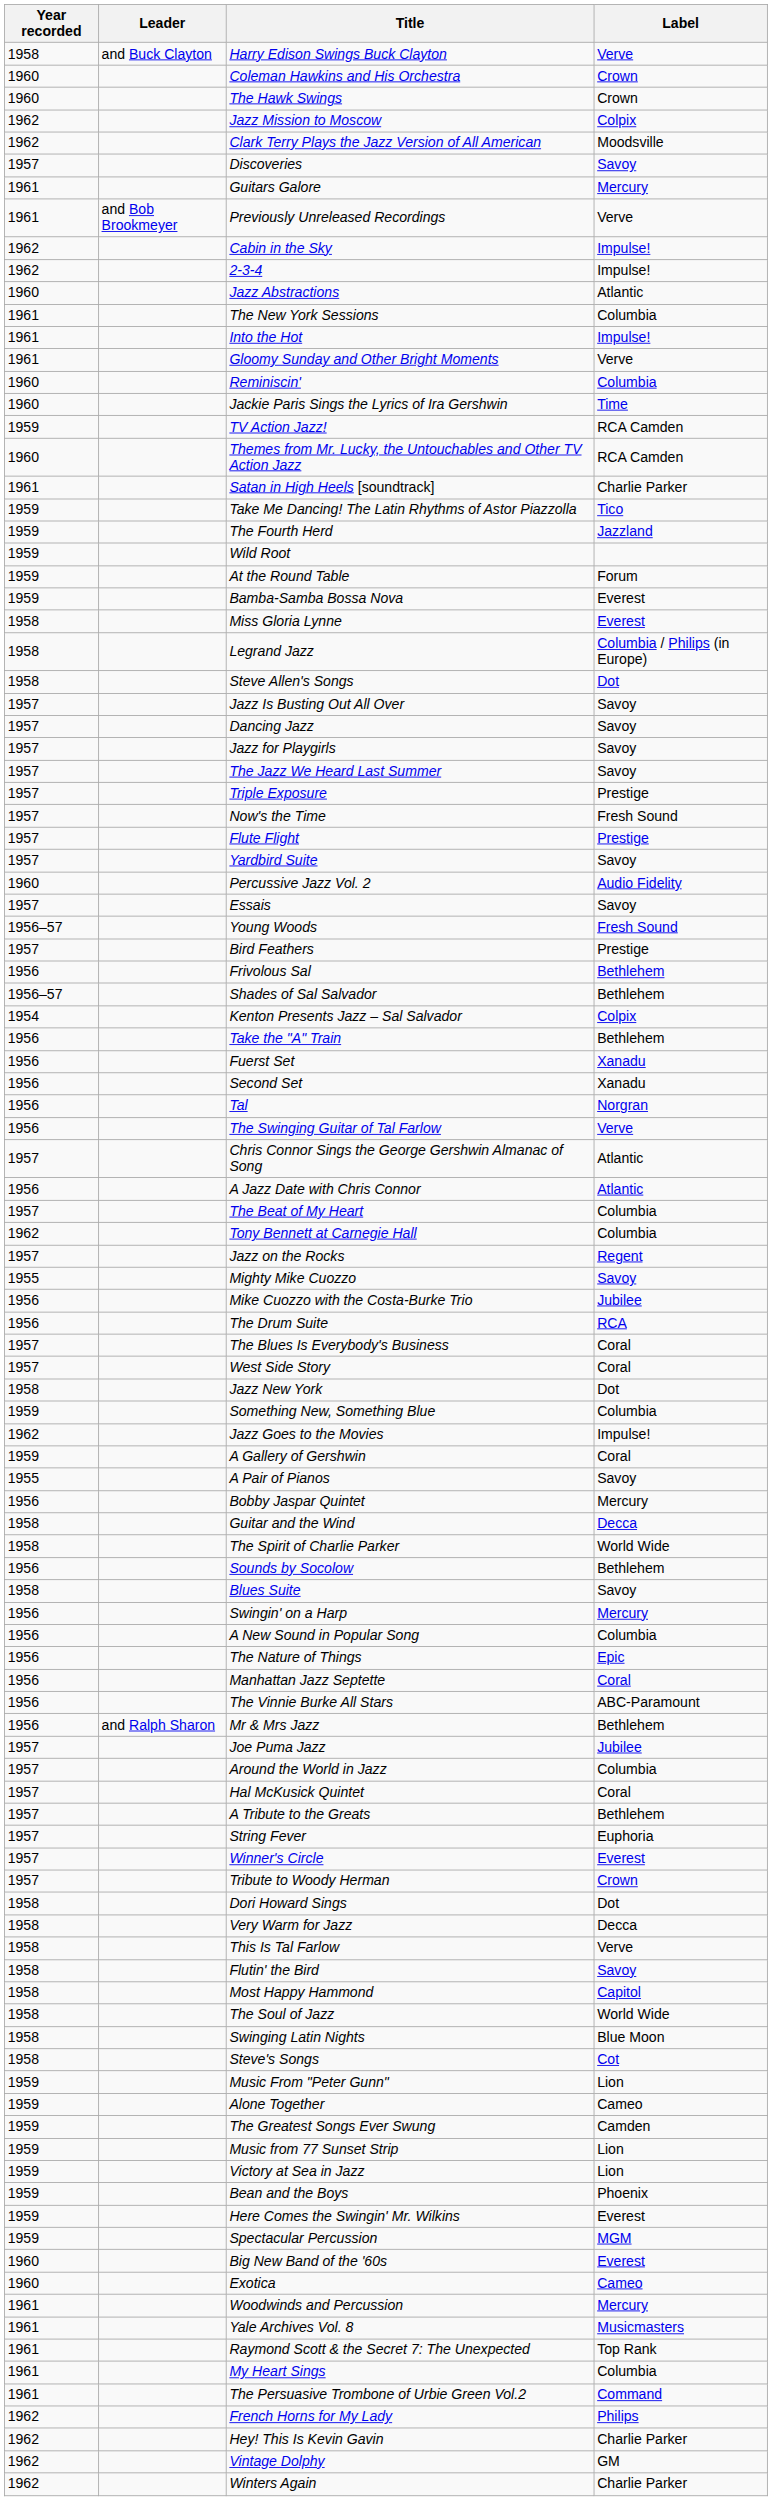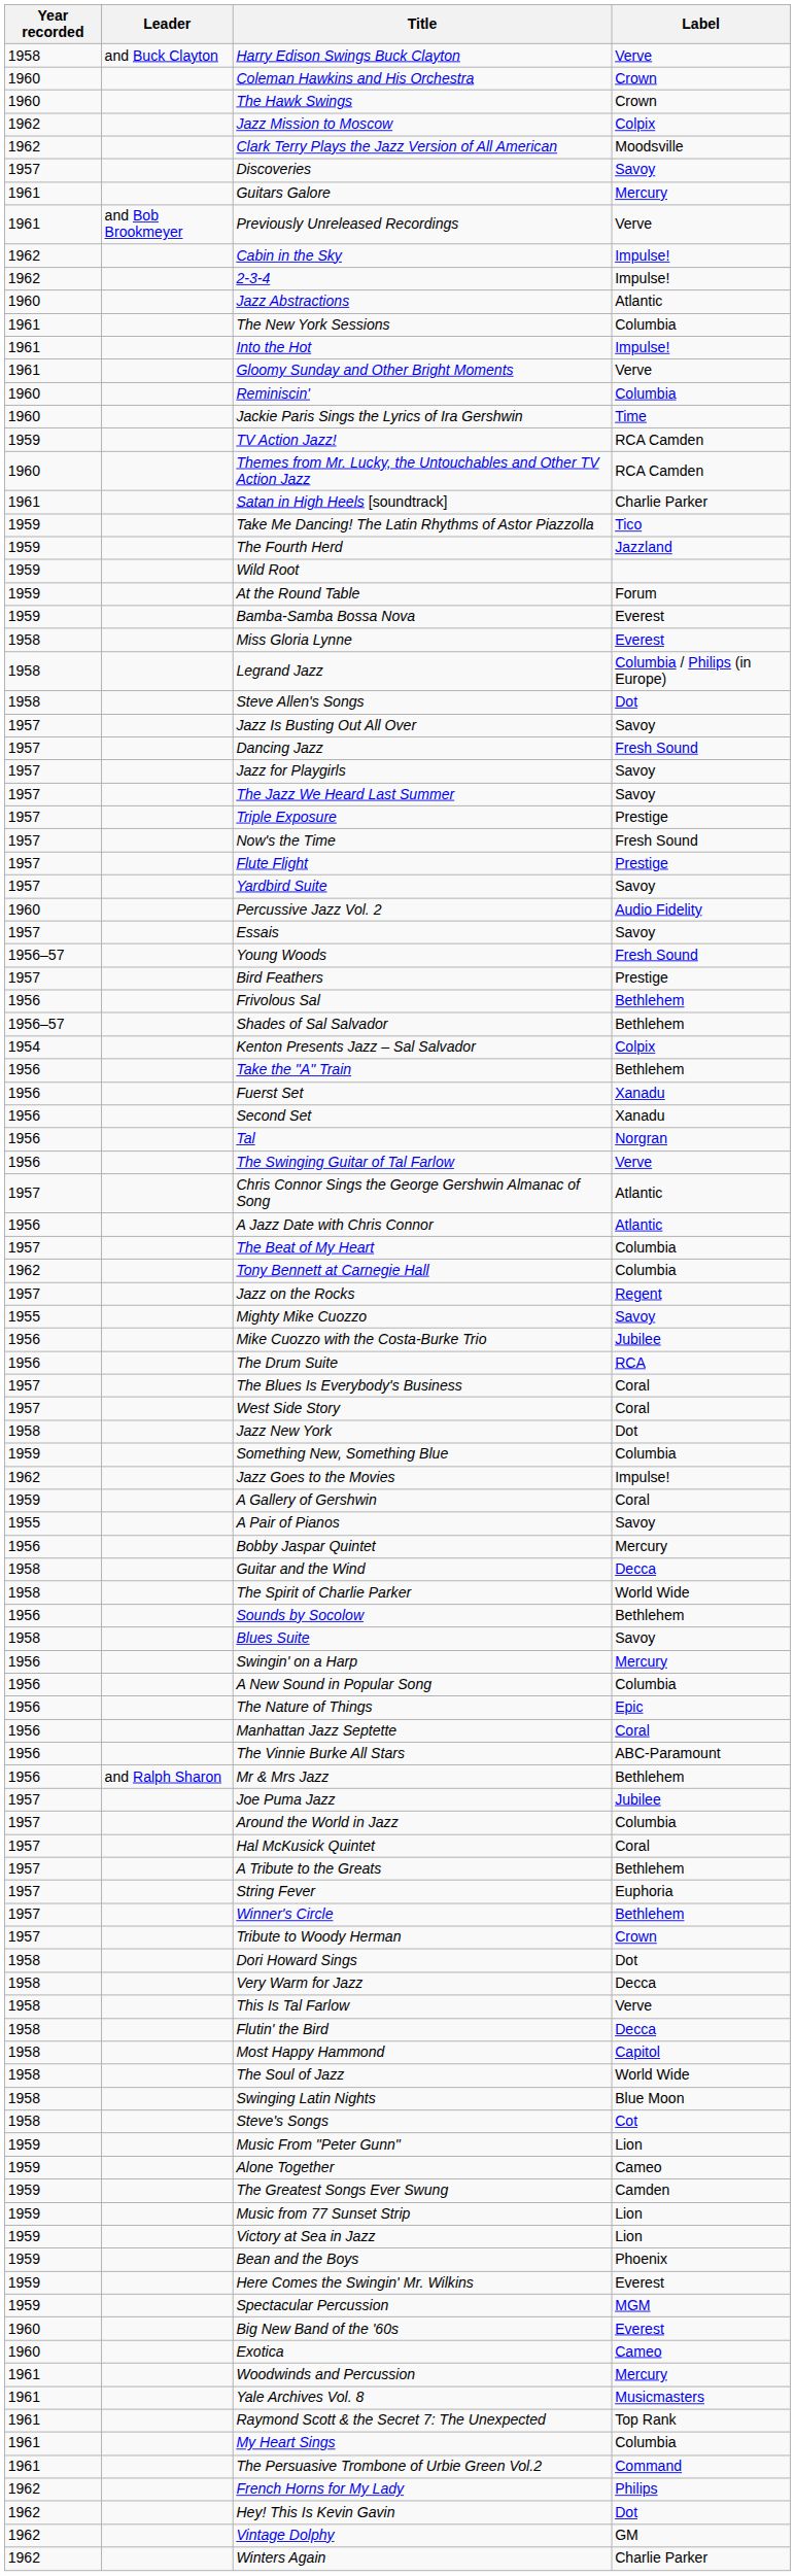 <table class="wikitable sortable">
 <tr>
 <th align="center">Year recorded</th>
 <th>Leader</th>
 <th>Title</th>
 <th>Label</th>
 </tr>
 <tr>
 <td>1958</td>
 <td> and <a href='#'>Buck Clayton</a></td>
 <td><em><a href='#'>Harry Edison Swings Buck Clayton</a></em></td>
 <td><a href='#'>Verve</a></td>
 </tr>
 <tr>
 <td>1960</td>
 <td></td>
 <td><em><a href='#'>Coleman Hawkins and His Orchestra</a></em></td>
 <td><a href='#'>Crown</a></td>
 </tr>
 <tr>
 <td>1960</td>
 <td></td>
 <td><em><a href='#'>The Hawk Swings</a></em></td>
 <td>Crown</td>
 </tr>
 <tr>
 <td>1962</td>
 <td></td>
 <td><em><a href='#'>Jazz Mission to Moscow</a></em></td>
 <td><a href='#'>Colpix</a></td>
 </tr>
 <tr>
 <td>1962</td>
 <td></td>
 <td><em><a href='#'>Clark Terry Plays the Jazz Version of All American</a></em></td>
 <td>Moodsville</td>
 </tr>
 <tr>
 <td>1957</td>
 <td></td>
 <td><em>Discoveries</em></td>
 <td><a href='#'>Savoy</a></td>
 </tr>
 <tr>
 <td>1961</td>
 <td></td>
 <td><em>Guitars Galore</em></td>
 <td><a href='#'>Mercury</a></td>
 </tr>
 <tr>
 <td>1961</td>
 <td> and <a href='#'>Bob Brookmeyer</a></td>
 <td><em>Previously Unreleased Recordings</em></td>
 <td>Verve</td>
 </tr>
 <tr>
 <td>1962</td>
 <td></td>
 <td><em><a href='#'>Cabin in the Sky</a></em></td>
 <td><a href='#'>Impulse!</a></td>
 </tr>
 <tr>
 <td>1962</td>
 <td></td>
 <td><em><a href='#'>2-3-4</a></em></td>
 <td>Impulse!</td>
 </tr>
 <tr>
 <td>1960</td>
 <td></td>
 <td><em><a href='#'>Jazz Abstractions</a></em></td>
 <td>Atlantic</td>
 </tr>
 <tr>
 <td>1961</td>
 <td></td>
 <td><em>The New York Sessions</em></td>
 <td>Columbia</td>
 </tr>
 <tr>
 <td>1961</td>
 <td></td>
 <td><em><a href='#'>Into the Hot</a></em></td>
 <td><a href='#'>Impulse!</a></td>
 </tr>
 <tr>
 <td>1961</td>
 <td></td>
 <td><em><a href='#'>Gloomy Sunday and Other Bright Moments</a></em></td>
 <td>Verve</td>
 </tr>
 <tr>
 <td>1960</td>
 <td></td>
 <td><em><a href='#'>Reminiscin'</a></em></td>
 <td><a href='#'>Columbia</a></td>
 </tr>
 <tr>
 <td>1960</td>
 <td></td>
 <td><em>Jackie Paris Sings the Lyrics of Ira Gershwin</em></td>
 <td><a href='#'>Time</a></td>
 </tr>
 <tr>
 <td>1959</td>
 <td></td>
 <td><em><a href='#'>TV Action Jazz!</a></em></td>
 <td>RCA Camden</td>
 </tr>
 <tr>
 <td>1960</td>
 <td></td>
 <td><em><a href='#'>Themes from Mr. Lucky, the Untouchables and Other TV Action Jazz</a></em></td>
 <td>RCA Camden</td>
 </tr>
 <tr>
 <td>1961</td>
 <td></td>
 <td><a href='#'><em>Satan in High Heels</em></a> [soundtrack]</td>
 <td>Charlie Parker</td>
 </tr>
 <tr>
 <td>1959</td>
 <td></td>
 <td><em>Take Me Dancing! The Latin Rhythms of Astor Piazzolla</em></td>
 <td><a href='#'>Tico</a></td>
 </tr>
 <tr>
 <td>1959</td>
 <td></td>
 <td><em>The Fourth Herd</em></td>
 <td><a href='#'>Jazzland</a></td>
 </tr>
 <tr>
 <td>1959</td>
 <td></td>
 <td><em>Wild Root</em></td>
 <td></td>
 </tr>
 <tr>
 <td>1959</td>
 <td></td>
 <td><em>At the Round Table</em></td>
 <td>Forum</td>
 </tr>
 <tr>
 <td>1959</td>
 <td></td>
 <td><em>Bamba-Samba Bossa Nova</em></td>
 <td>Everest</td>
 </tr>
 <tr>
 <td>1958</td>
 <td></td>
 <td><em>Miss Gloria Lynne</em></td>
 <td><a href='#'>Everest</a></td>
 </tr>
 <tr>
 <td>1958</td>
 <td></td>
 <td><em>Legrand Jazz</em></td>
 <td><a href='#'>Columbia</a> / <a href='#'>Philips</a> (in Europe)</td>
 </tr>
 <tr>
 <td>1958</td>
 <td></td>
 <td><em>Steve Allen's Songs</em></td>
 <td><a href='#'>Dot</a></td>
 </tr>
 <tr>
 <td>1957</td>
 <td></td>
 <td><em>Jazz Is Busting Out All Over</em></td>
 <td>Savoy</td>
 </tr>
 <tr>
 <td>1957</td>
 <td></td>
 <td><em>Dancing Jazz</em></td>
-<td>Savoy</td>
+<td><a href='#'>Fresh Sound</a></td>
 </tr>
 <tr>
 <td>1957</td>
 <td></td>
 <td><em>Jazz for Playgirls</em></td>
 <td>Savoy</td>
 </tr>
 <tr>
 <td>1957</td>
 <td></td>
 <td><em><a href='#'>The Jazz We Heard Last Summer</a></em></td>
 <td>Savoy</td>
 </tr>
 <tr>
 <td>1957</td>
 <td></td>
 <td><em><a href='#'>Triple Exposure</a></em></td>
 <td>Prestige</td>
 </tr>
 <tr>
 <td>1957</td>
 <td></td>
 <td><em>Now's the Time</em></td>
 <td>Fresh Sound</td>
 </tr>
 <tr>
 <td>1957</td>
 <td></td>
 <td><em><a href='#'>Flute Flight</a></em></td>
 <td><a href='#'>Prestige</a></td>
 </tr>
 <tr>
 <td>1957</td>
 <td></td>
 <td><em><a href='#'>Yardbird Suite</a></em></td>
 <td>Savoy</td>
 </tr>
 <tr>
 <td>1960</td>
 <td></td>
 <td><em>Percussive Jazz Vol. 2</em></td>
 <td><a href='#'>Audio Fidelity</a></td>
 </tr>
 <tr>
 <td>1957</td>
 <td></td>
 <td><em>Essais</em></td>
 <td>Savoy</td>
 </tr>
 <tr>
 <td>1956–57</td>
 <td></td>
 <td><em>Young Woods</em></td>
 <td><a href='#'>Fresh Sound</a></td>
 </tr>
 <tr>
 <td>1957</td>
 <td></td>
 <td><em>Bird Feathers</em></td>
 <td>Prestige</td>
 </tr>
 <tr>
 <td>1956</td>
 <td></td>
 <td><em>Frivolous Sal</em></td>
 <td><a href='#'>Bethlehem</a></td>
 </tr>
 <tr>
 <td>1956–57</td>
 <td></td>
 <td><em>Shades of Sal Salvador</em></td>
 <td>Bethlehem</td>
 </tr>
 <tr>
 <td>1954</td>
 <td></td>
 <td><em>Kenton Presents Jazz – Sal Salvador</em></td>
 <td><a href='#'>Colpix</a></td>
 </tr>
 <tr>
 <td>1956</td>
 <td></td>
 <td><em><a href='#'>Take the "A" Train</a></em></td>
 <td>Bethlehem</td>
 </tr>
 <tr>
 <td>1956</td>
 <td></td>
 <td><em>Fuerst Set</em></td>
 <td><a href='#'>Xanadu</a></td>
 </tr>
 <tr>
 <td>1956</td>
 <td></td>
 <td><em>Second Set</em></td>
 <td>Xanadu</td>
 </tr>
 <tr>
 <td>1956</td>
 <td></td>
 <td><em><a href='#'>Tal</a></em></td>
 <td><a href='#'>Norgran</a></td>
 </tr>
 <tr>
 <td>1956</td>
 <td></td>
 <td><em><a href='#'>The Swinging Guitar of Tal Farlow</a></em></td>
 <td><a href='#'>Verve</a></td>
 </tr>
 <tr>
 <td>1957</td>
 <td></td>
 <td><em>Chris Connor Sings the George Gershwin Almanac of Song</em></td>
 <td>Atlantic</td>
 </tr>
 <tr>
 <td>1956</td>
 <td></td>
 <td><em>A Jazz Date with Chris Connor</em></td>
 <td><a href='#'>Atlantic</a></td>
 </tr>
 <tr>
 <td>1957</td>
 <td></td>
 <td><em><a href='#'>The Beat of My Heart</a></em></td>
 <td>Columbia</td>
 </tr>
 <tr>
 <td>1962</td>
 <td></td>
 <td><em><a href='#'>Tony Bennett at Carnegie Hall</a></em></td>
 <td>Columbia</td>
 </tr>
 <tr>
 <td>1957</td>
 <td></td>
 <td><em>Jazz on the Rocks</em></td>
 <td><a href='#'>Regent</a></td>
 </tr>
 <tr>
 <td>1955</td>
 <td></td>
 <td><em>Mighty Mike Cuozzo</em></td>
 <td><a href='#'>Savoy</a></td>
 </tr>
 <tr>
 <td>1956</td>
 <td></td>
 <td><em>Mike Cuozzo with the Costa-Burke Trio</em></td>
 <td><a href='#'>Jubilee</a></td>
 </tr>
 <tr>
 <td>1956</td>
 <td></td>
 <td><em>The Drum Suite</em></td>
 <td><a href='#'>RCA</a></td>
 </tr>
 <tr>
 <td>1957</td>
 <td></td>
 <td><em>The Blues Is Everybody's Business</em></td>
 <td>Coral</td>
 </tr>
 <tr>
 <td>1957</td>
 <td></td>
 <td><em>West Side Story</em></td>
 <td>Coral</td>
 </tr>
 <tr>
 <td>1958</td>
 <td></td>
 <td><em>Jazz New York</em></td>
 <td>Dot</td>
 </tr>
 <tr>
 <td>1959</td>
 <td></td>
 <td><em>Something New, Something Blue</em></td>
 <td>Columbia</td>
 </tr>
 <tr>
 <td>1962</td>
 <td></td>
 <td><em>Jazz Goes to the Movies</em></td>
 <td>Impulse!</td>
 </tr>
 <tr>
 <td>1959</td>
 <td></td>
 <td><em>A Gallery of Gershwin</em></td>
 <td>Coral</td>
 </tr>
 <tr>
 <td>1955</td>
 <td></td>
 <td><em>A Pair of Pianos</em></td>
 <td>Savoy</td>
 </tr>
 <tr>
 <td>1956</td>
 <td></td>
 <td><em>Bobby Jaspar Quintet</em></td>
 <td>Mercury</td>
 </tr>
 <tr>
 <td>1958</td>
 <td></td>
 <td><em>Guitar and the Wind</em></td>
 <td><a href='#'>Decca</a></td>
 </tr>
 <tr>
 <td>1958</td>
 <td></td>
 <td><em>The Spirit of Charlie Parker</em></td>
 <td>World Wide</td>
 </tr>
 <tr>
 <td>1956</td>
 <td></td>
 <td><em><a href='#'>Sounds by Socolow</a></em></td>
 <td>Bethlehem</td>
 </tr>
 <tr>
 <td>1958</td>
 <td></td>
 <td><em><a href='#'>Blues Suite</a></em></td>
 <td>Savoy</td>
 </tr>
 <tr>
 <td>1956</td>
 <td></td>
 <td><em>Swingin' on a Harp</em></td>
 <td><a href='#'>Mercury</a></td>
 </tr>
 <tr>
 <td>1956</td>
 <td></td>
 <td><em>A New Sound in Popular Song</em></td>
 <td>Columbia</td>
 </tr>
 <tr>
 <td>1956</td>
 <td></td>
 <td><em>The Nature of Things</em></td>
 <td><a href='#'>Epic</a></td>
 </tr>
 <tr>
 <td>1956</td>
 <td></td>
 <td><em>Manhattan Jazz Septette</em></td>
 <td><a href='#'>Coral</a></td>
 </tr>
 <tr>
 <td>1956</td>
 <td></td>
 <td><em>The Vinnie Burke All Stars</em></td>
 <td>ABC-Paramount</td>
 </tr>
 <tr>
 <td>1956</td>
 <td> and <a href='#'>Ralph Sharon</a></td>
 <td><em>Mr & Mrs Jazz</em></td>
 <td>Bethlehem</td>
 </tr>
 <tr>
 <td>1957</td>
 <td></td>
 <td><em>Joe Puma Jazz</em></td>
 <td><a href='#'>Jubilee</a></td>
 </tr>
 <tr>
 <td>1957</td>
 <td></td>
 <td><em>Around the World in Jazz</em></td>
 <td>Columbia</td>
 </tr>
 <tr>
 <td>1957</td>
 <td></td>
 <td><em>Hal McKusick Quintet</em></td>
 <td>Coral</td>
 </tr>
 <tr>
 <td>1957</td>
 <td></td>
 <td><em>A Tribute to the Greats</em></td>
 <td>Bethlehem</td>
 </tr>
 <tr>
 <td>1957</td>
 <td></td>
 <td><em>String Fever</em></td>
 <td>Euphoria</td>
 </tr>
 <tr>
 <td>1957</td>
 <td></td>
 <td><em><a href='#'>Winner's Circle</a></em></td>
-<td><a href='#'>Everest</a></td>
+<td><a href='#'>Bethlehem</a></td>
 </tr>
 <tr>
 <td>1957</td>
 <td></td>
 <td><em>Tribute to Woody Herman</em></td>
 <td><a href='#'>Crown</a></td>
 </tr>
 <tr>
 <td>1958</td>
 <td></td>
 <td><em>Dori Howard Sings</em></td>
 <td>Dot</td>
 </tr>
 <tr>
 <td>1958</td>
 <td></td>
 <td><em>Very Warm for Jazz</em></td>
 <td>Decca</td>
 </tr>
 <tr>
 <td>1958</td>
 <td></td>
 <td><em>This Is Tal Farlow</em></td>
 <td>Verve</td>
 </tr>
 <tr>
 <td>1958</td>
 <td></td>
 <td><em>Flutin' the Bird</em></td>
-<td><a href='#'>Savoy</a></td>
+<td><a href='#'>Decca</a></td>
 </tr>
 <tr>
 <td>1958</td>
 <td></td>
 <td><em>Most Happy Hammond</em></td>
 <td><a href='#'>Capitol</a></td>
 </tr>
 <tr>
 <td>1958</td>
 <td></td>
 <td><em>The Soul of Jazz</em></td>
 <td>World Wide</td>
 </tr>
 <tr>
 <td>1958</td>
 <td></td>
 <td><em>Swinging Latin Nights</em></td>
 <td>Blue Moon</td>
 </tr>
 <tr>
 <td>1958</td>
 <td></td>
 <td><em>Steve's Songs</em></td>
 <td><a href='#'>Cot</a></td>
 </tr>
 <tr>
 <td>1959</td>
 <td></td>
 <td><em>Music From "Peter Gunn"</em></td>
 <td>Lion</td>
 </tr>
 <tr>
 <td>1959</td>
 <td></td>
 <td><em>Alone Together</em></td>
 <td>Cameo</td>
 </tr>
 <tr>
 <td>1959</td>
 <td></td>
 <td><em>The Greatest Songs Ever Swung</em></td>
 <td>Camden</td>
 </tr>
 <tr>
 <td>1959</td>
 <td></td>
 <td><em>Music from 77 Sunset Strip</em></td>
 <td>Lion</td>
 </tr>
 <tr>
 <td>1959</td>
 <td></td>
 <td><em>Victory at Sea in Jazz</em></td>
 <td>Lion</td>
 </tr>
 <tr>
 <td>1959</td>
 <td></td>
 <td><em>Bean and the Boys</em></td>
 <td>Phoenix</td>
 </tr>
 <tr>
 <td>1959</td>
 <td></td>
 <td><em>Here Comes the Swingin' Mr. Wilkins</em></td>
 <td>Everest</td>
 </tr>
 <tr>
 <td>1959</td>
 <td></td>
 <td><em>Spectacular Percussion</em></td>
 <td><a href='#'>MGM</a></td>
 </tr>
 <tr>
 <td>1960</td>
 <td></td>
 <td><em>Big New Band of the '60s</em></td>
 <td><a href='#'>Everest</a></td>
 </tr>
 <tr>
 <td>1960</td>
 <td></td>
 <td><em>Exotica</em></td>
 <td><a href='#'>Cameo</a></td>
 </tr>
 <tr>
 <td>1961</td>
 <td></td>
 <td><em>Woodwinds and Percussion</em></td>
 <td><a href='#'>Mercury</a></td>
 </tr>
 <tr>
 <td>1961</td>
 <td></td>
 <td><em>Yale Archives Vol. 8</em></td>
 <td><a href='#'>Musicmasters</a></td>
 </tr>
 <tr>
 <td>1961</td>
 <td></td>
 <td><em>Raymond Scott & the Secret 7: The Unexpected</em></td>
 <td>Top Rank</td>
 </tr>
 <tr>
 <td>1961</td>
 <td></td>
 <td><em><a href='#'>My Heart Sings</a></em></td>
 <td>Columbia</td>
 </tr>
 <tr>
 <td>1961</td>
 <td></td>
 <td><em>The Persuasive Trombone of Urbie Green Vol.2</em></td>
 <td><a href='#'>Command</a></td>
 </tr>
 <tr>
 <td>1962</td>
 <td></td>
 <td><em><a href='#'>French Horns for My Lady</a></em></td>
 <td><a href='#'>Philips</a></td>
 </tr>
 <tr>
 <td>1962</td>
 <td></td>
 <td><em>Hey! This Is Kevin Gavin</em></td>
-<td>Charlie Parker</td>
+<td><a href='#'>Dot</a></td>
 </tr>
 <tr>
 <td>1962</td>
 <td></td>
 <td><em><a href='#'>Vintage Dolphy</a></em></td>
 <td>GM</td>
 </tr>
 <tr>
 <td>1962</td>
 <td></td>
 <td><em>Winters Again</em></td>
 <td>Charlie Parker</td>
 </tr>
 </table>
